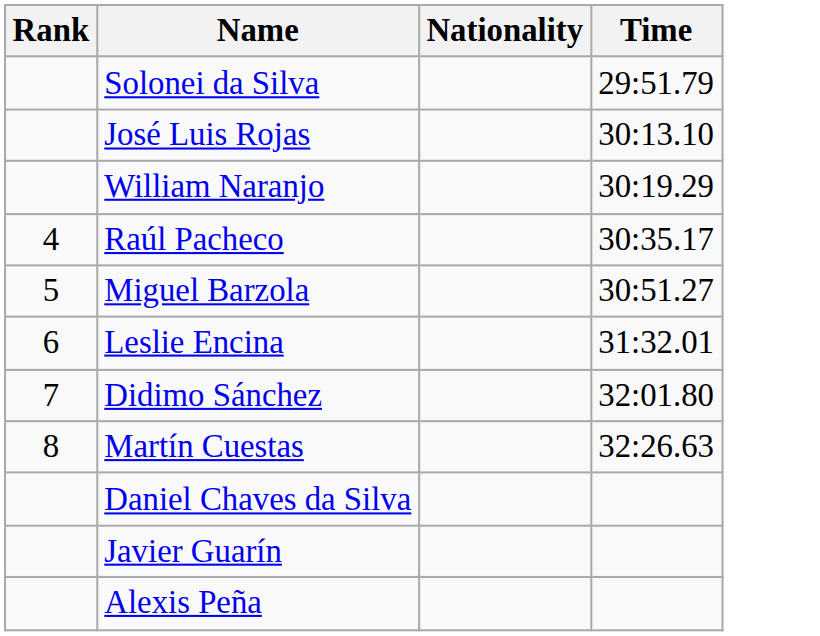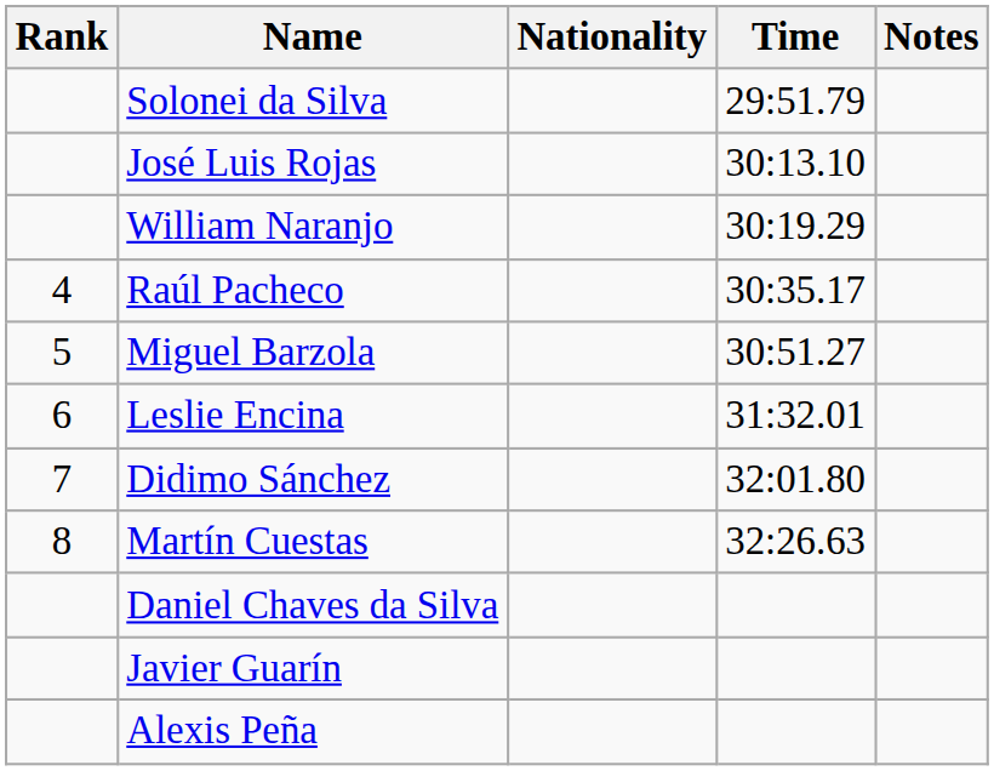 <table class="wikitable sortable" style="text-align:center">
 <tr>
 <th>Rank</th>
 <th>Name</th>
 <th>Nationality</th>
 <th>Time</th>
+<th>Notes</th>
 </tr>
 <tr>
 <td></td>
 <td align=left><a href='#'>Solonei da Silva</a></td>
 <td align=left></td>
 <td>29:51.79</td>
+<td></td>
 </tr>
 <tr>
 <td></td>
 <td align=left><a href='#'>José Luis Rojas</a></td>
 <td align=left></td>
 <td>30:13.10</td>
+<td></td>
 </tr>
 <tr>
 <td></td>
 <td align=left><a href='#'>William Naranjo</a></td>
 <td align=left></td>
 <td>30:19.29</td>
+<td></td>
 </tr>
 <tr>
 <td>4</td>
 <td align=left><a href='#'>Raúl Pacheco</a></td>
 <td align=left></td>
 <td>30:35.17</td>
+<td></td>
 </tr>
 <tr>
 <td>5</td>
 <td align=left><a href='#'>Miguel Barzola</a></td>
 <td align=left></td>
 <td>30:51.27</td>
+<td></td>
 </tr>
 <tr>
 <td>6</td>
 <td align=left><a href='#'>Leslie Encina</a></td>
 <td align=left></td>
 <td>31:32.01</td>
+<td></td>
 </tr>
 <tr>
 <td>7</td>
 <td align=left><a href='#'>Didimo Sánchez</a></td>
 <td align=left></td>
 <td>32:01.80</td>
+<td></td>
 </tr>
 <tr>
 <td>8</td>
 <td align=left><a href='#'>Martín Cuestas</a></td>
 <td align=left></td>
 <td>32:26.63</td>
+<td></td>
 </tr>
 <tr>
 <td></td>
 <td align=left><a href='#'>Daniel Chaves da Silva</a></td>
 <td align=left></td>
+<td></td>
 <td></td>
 </tr>
 <tr>
 <td></td>
 <td align=left><a href='#'>Javier Guarín</a></td>
 <td align=left></td>
 <td></td>
+<td></td>
 </tr>
 <tr>
 <td></td>
 <td align=left><a href='#'>Alexis Peña</a></td>
 <td align=left></td>
 <td></td>
+<td></td>
 </tr>
 </table>
